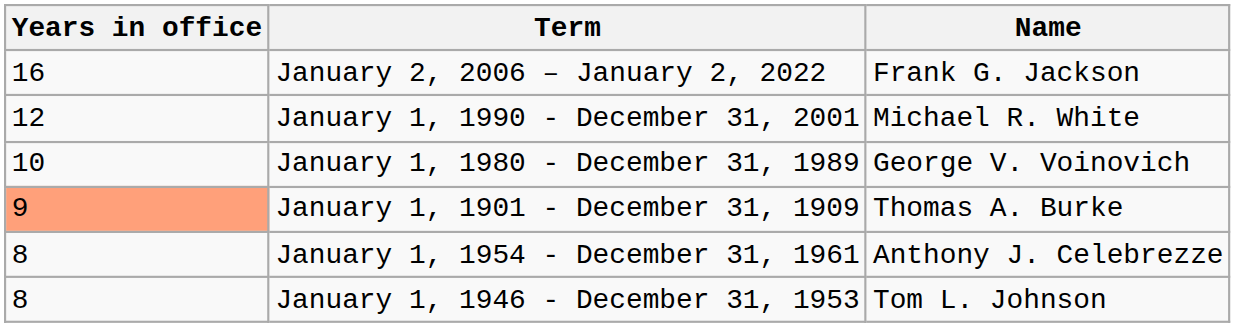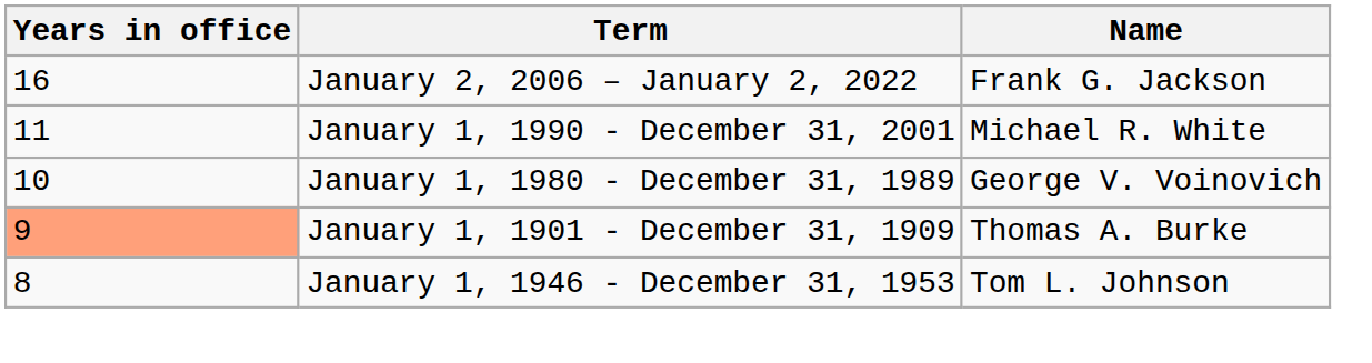 <table class="wikitable sortable">
 <tr>
 <th>Years in office</th>
 <th>Term</th>
 <th>Name</th>
 </tr>
 <tr>
 <td>16</td>
 <td>January 2, 2006 – January 2, 2022</td>
 <td>Frank G. Jackson</td>
 </tr>
 <tr>
-<td>12</td>
+<td>11</td>
 <td>January 1, 1990 - December 31, 2001</td>
 <td>Michael R. White</td>
 </tr>
 <tr>
 <td>10</td>
 <td>January 1, 1980 - December 31, 1989</td>
 <td>George V. Voinovich</td>
 </tr>
 <tr>
 <td style="background: lightsalmon;">9</td>
 <td>January 1, 1901 - December 31, 1909</td>
 <td>Thomas A. Burke</td>
 </tr>
 <tr>
 <td>8</td>
-<td>January 1, 1954 - December 31, 1961</td>
-<td>Anthony J. Celebrezze</td>
-</tr>
-<tr>
-<td>8</td>
 <td>January 1, 1946 - December 31, 1953</td>
 <td>Tom L. Johnson</td>
 </tr>
 </table>
